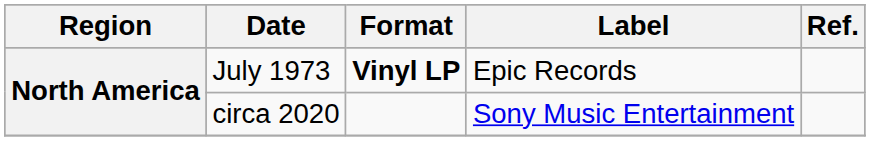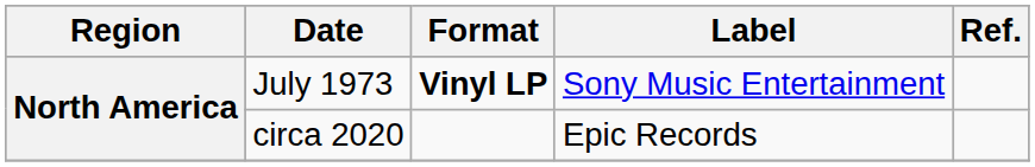 <table class="wikitable plainrowheaders">
 <tr>
 <th scope="col">Region</th>
 <th scope="col">Date</th>
 <th scope="col">Format</th>
 <th scope="col">Label</th>
 <th scope="col">Ref.</th>
 </tr>
 <tr>
 <th scope="row" rowspan="2">North America</th>
 <td>July 1973</td>
 <td><strong>Vinyl LP</strong></td>
-<td>Epic Records</td>
+<td><a href='#'>Sony Music Entertainment</a></td>
 <td></td>
 </tr>
 <tr>
 <td>circa 2020</td>
 <td></td>
-<td><a href='#'>Sony Music Entertainment</a></td>
+<td>Epic Records</td>
 <td></td>
 </tr>
 <tr>
 </tr>
 </table>
